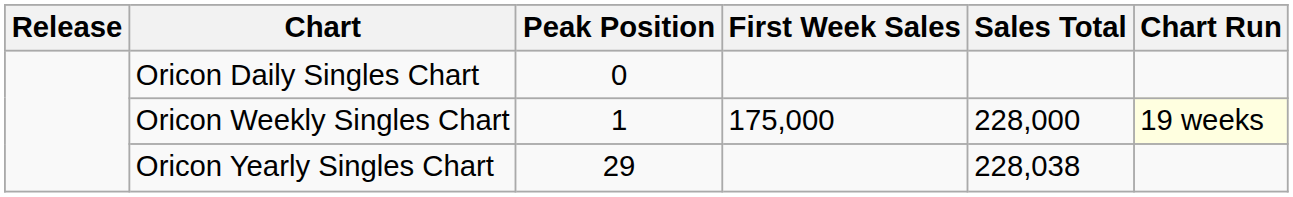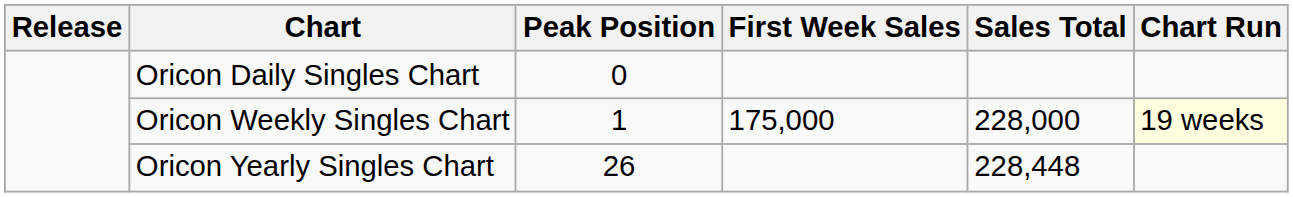 <table class="wikitable">
 <tr>
 <th>Release</th>
 <th>Chart</th>
 <th>Peak Position</th>
 <th>First Week Sales</th>
 <th>Sales Total</th>
 <th>Chart Run</th>
 </tr>
 <tr>
 <td rowspan="3"></td>
 <td>Oricon Daily Singles Chart</td>
 <td align="center">0</td>
 <td></td>
 <td></td>
 <td></td>
 </tr>
 <tr>
 <td>Oricon Weekly Singles Chart</td>
 <td align="center">1</td>
 <td>175,000</td>
 <td>228,000</td>
 <td style="background: lightyellow;">19 weeks</td>
 </tr>
 <tr>
 <td>Oricon Yearly Singles Chart</td>
-<td align="center">29</td>
+<td align="center">26</td>
 <td></td>
-<td>228,038</td>
+<td>228,448</td>
 <td></td>
 </tr>
 </table>
